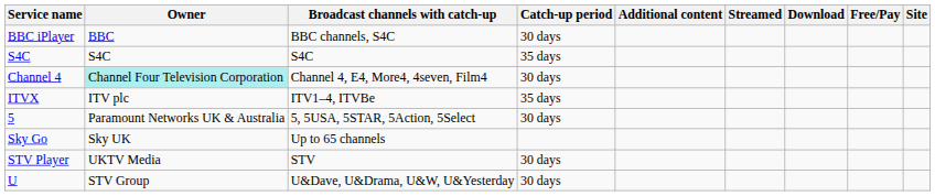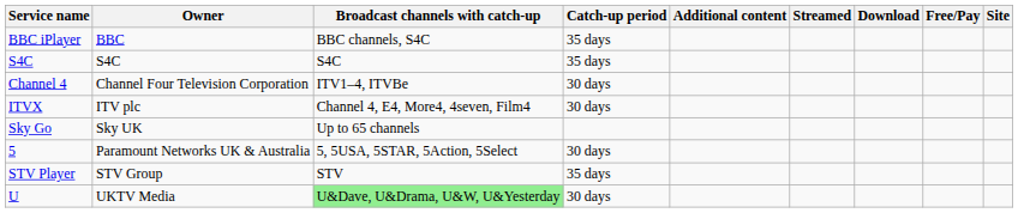 <table class="wikitable">
 <tr>
 <th>Service name</th>
 <th>Owner</th>
 <th>Broadcast channels with catch-up</th>
 <th>Catch-up period</th>
 <th>Additional content</th>
 <th>Streamed</th>
 <th>Download</th>
 <th>Free/Pay</th>
 <th>Site</th>
 </tr>
 <tr>
 <td><a href='#'>BBC iPlayer</a></td>
 <td><a href='#'>BBC</a></td>
 <td>BBC channels, S4C</td>
-<td>30 days</td>
+<td>35 days</td>
 <td></td>
 <td></td>
 <td></td>
 <td></td>
 <td></td>
 </tr>
 <tr>
 <td><a href='#'>S4C</a></td>
 <td>S4C</td>
 <td>S4C</td>
 <td>35 days</td>
 <td></td>
 <td></td>
 <td></td>
 <td></td>
 <td></td>
 </tr>
 <tr>
 <td><a href='#'>Channel 4</a></td>
-<td style="background: paleturquoise;">Channel Four Television Corporation</td>
-<td>Channel 4, E4, More4, 4seven, Film4</td>
+<td>Channel Four Television Corporation</td>
+<td>ITV1–4, ITVBe</td>
 <td>30 days</td>
 <td></td>
 <td></td>
 <td></td>
 <td></td>
 <td></td>
 </tr>
 <tr>
 <td><a href='#'>ITVX</a></td>
 <td>ITV plc</td>
-<td>ITV1–4, ITVBe</td>
-<td>35 days</td>
-<td></td>
-<td></td>
-<td></td>
-<td></td>
-<td></td>
-</tr>
-<tr>
-<td><a href='#'>5</a></td>
-<td>Paramount Networks UK & Australia</td>
-<td>5, 5USA, 5STAR, 5Action, 5Select</td>
+<td>Channel 4, E4, More4, 4seven, Film4</td>
 <td>30 days</td>
 <td></td>
 <td></td>
 <td></td>
 <td></td>
 <td></td>
 </tr>
 <tr>
 <td><a href='#'>Sky Go</a></td>
 <td>Sky UK</td>
 <td>Up to 65 channels</td>
 <td></td>
 <td></td>
 <td></td>
 <td></td>
 <td></td>
 <td></td>
 </tr>
 <tr>
-<td><a href='#'>STV Player</a></td>
-<td>UKTV Media</td>
-<td>STV</td>
+<td><a href='#'>5</a></td>
+<td>Paramount Networks UK & Australia</td>
+<td>5, 5USA, 5STAR, 5Action, 5Select</td>
 <td>30 days</td>
 <td></td>
 <td></td>
 <td></td>
 <td></td>
 <td></td>
 </tr>
 <tr>
+<td><a href='#'>STV Player</a></td>
+<td>STV Group</td>
+<td>STV</td>
+<td>35 days</td>
+<td></td>
+<td></td>
+<td></td>
+<td></td>
+<td></td>
+</tr>
+<tr>
 <td><a href='#'>U</a></td>
-<td>STV Group</td>
-<td>U&Dave, U&Drama, U&W, U&Yesterday</td>
+<td>UKTV Media</td>
+<td style="background: lightgreen;">U&Dave, U&Drama, U&W, U&Yesterday</td>
 <td>30 days</td>
 <td></td>
 <td></td>
 <td></td>
 <td></td>
 <td></td>
 </tr>
 </table>
